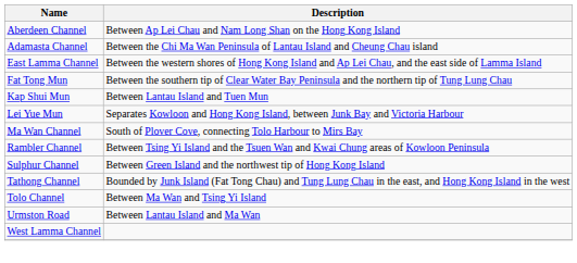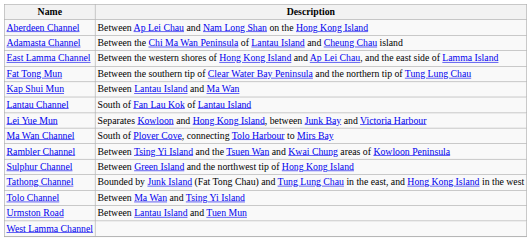 <table class="wikitable">
 <tr>
 <th>Name</th>
 <th>Description</th>
 </tr>
 <tr>
 <td><a href='#'>Aberdeen Channel</a></td>
 <td>Between <a href='#'>Ap Lei Chau</a> and <a href='#'>Nam Long Shan</a> on the <a href='#'>Hong Kong Island</a></td>
 </tr>
 <tr>
 <td><a href='#'>Adamasta Channel</a></td>
 <td>Between the <a href='#'>Chi Ma Wan Peninsula</a> of <a href='#'>Lantau Island</a> and <a href='#'>Cheung Chau</a> island</td>
 </tr>
 <tr>
 <td><a href='#'>East Lamma Channel</a></td>
 <td>Between the western shores of <a href='#'>Hong Kong Island</a> and <a href='#'>Ap Lei Chau</a>, and the east side of <a href='#'>Lamma Island</a></td>
 </tr>
 <tr>
 <td><a href='#'>Fat Tong Mun</a></td>
 <td>Between the southern tip of <a href='#'>Clear Water Bay Peninsula</a> and the northern tip of <a href='#'>Tung Lung Chau</a></td>
 </tr>
 <tr>
 <td><a href='#'>Kap Shui Mun</a></td>
-<td>Between <a href='#'>Lantau Island</a> and <a href='#'>Tuen Mun</a></td>
+<td>Between <a href='#'>Lantau Island</a> and <a href='#'>Ma Wan</a></td>
+</tr>
+<tr>
+<td><a href='#'>Lantau Channel</a></td>
+<td>South of <a href='#'>Fan Lau Kok</a> of <a href='#'>Lantau Island</a></td>
 </tr>
 <tr>
 <td><a href='#'>Lei Yue Mun</a></td>
 <td>Separates <a href='#'>Kowloon</a> and <a href='#'>Hong Kong Island</a>, between <a href='#'>Junk Bay</a> and <a href='#'>Victoria Harbour</a></td>
 </tr>
 <tr>
 <td><a href='#'>Ma Wan Channel</a></td>
 <td>South of <a href='#'>Plover Cove</a>, connecting <a href='#'>Tolo Harbour</a> to <a href='#'>Mirs Bay</a></td>
 </tr>
 <tr>
 <td><a href='#'>Rambler Channel</a></td>
 <td>Between <a href='#'>Tsing Yi Island</a> and the <a href='#'>Tsuen Wan</a> and <a href='#'>Kwai Chung</a> areas of <a href='#'>Kowloon Peninsula</a></td>
 </tr>
 <tr>
 <td><a href='#'>Sulphur Channel</a></td>
 <td>Between <a href='#'>Green Island</a> and the northwest tip of <a href='#'>Hong Kong Island</a></td>
 </tr>
 <tr>
 <td><a href='#'>Tathong Channel</a></td>
 <td>Bounded by <a href='#'>Junk Island</a> (Fat Tong Chau) and <a href='#'>Tung Lung Chau</a> in the east, and <a href='#'>Hong Kong Island</a> in the west</td>
 </tr>
 <tr>
 <td><a href='#'>Tolo Channel</a></td>
 <td>Between <a href='#'>Ma Wan</a> and <a href='#'>Tsing Yi Island</a></td>
 </tr>
 <tr>
 <td><a href='#'>Urmston Road</a></td>
-<td>Between <a href='#'>Lantau Island</a> and <a href='#'>Ma Wan</a></td>
+<td>Between <a href='#'>Lantau Island</a> and <a href='#'>Tuen Mun</a></td>
 </tr>
 <tr>
 <td><a href='#'>West Lamma Channel</a></td>
 <td></td>
 </tr>
 <tr>
 </tr>
 </table>
